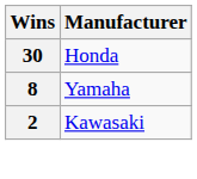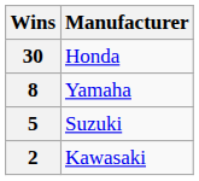 <table class="wikitable" style="font-size: 95%">
 <tr>
 <th>Wins</th>
 <th>Manufacturer</th>
 </tr>
 <tr>
 <th>30</th>
 <td> <a href='#'>Honda</a></td>
 </tr>
 <tr>
 <th>8</th>
 <td> <a href='#'>Yamaha</a></td>
 </tr>
 <tr>
+<th>5</th>
+<td> <a href='#'>Suzuki</a></td>
+</tr>
+<tr>
 <th>2</th>
 <td> <a href='#'>Kawasaki</a></td>
 </tr>
 </table>
